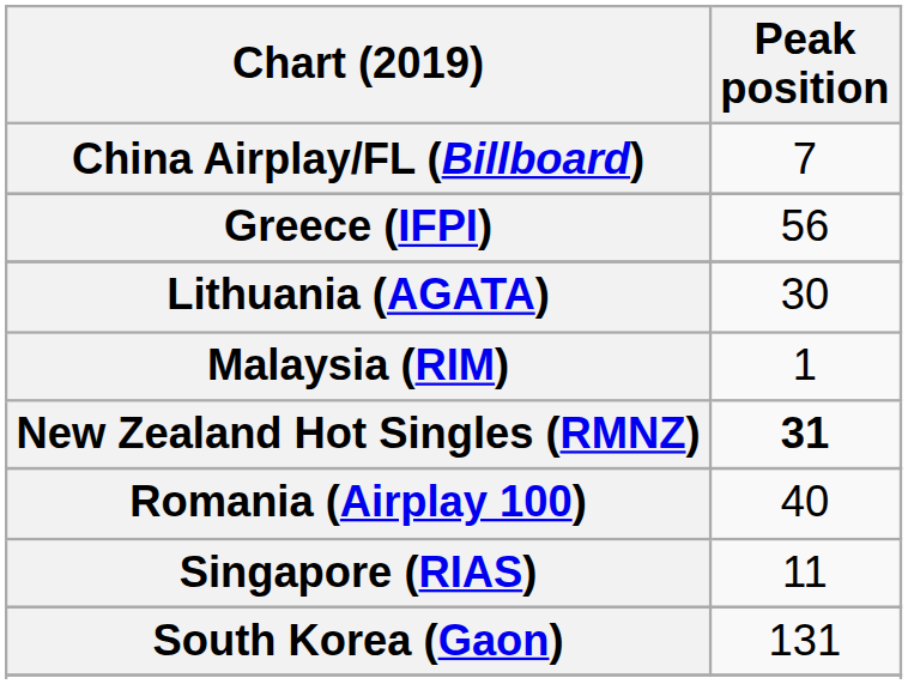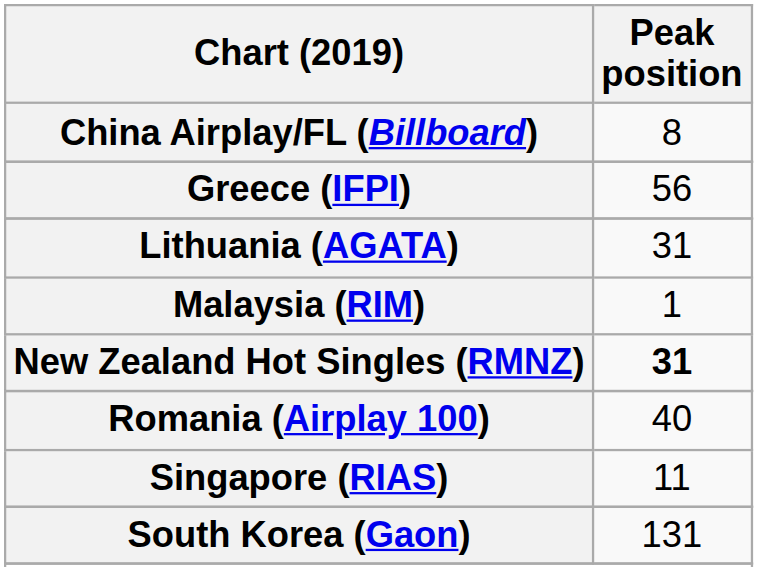 <table class="wikitable sortable plainrowheaders" style="text-align:center">
 <tr>
 <th scope="col">Chart (2019)</th>
 <th scope="col">Peak<br>position</th>
 </tr>
 <tr>
 <th scope="row">China Airplay/FL (<em><a href='#'>Billboard</a></em>)</th>
-<td>7</td>
+<td>8</td>
 </tr>
 <tr>
 </tr>
 <tr>
 </tr>
 <tr>
 </tr>
 <tr>
 <th scope="row">Greece (<a href='#'>IFPI</a>)</th>
 <td>56</td>
 </tr>
 <tr>
 </tr>
 <tr>
 </tr>
 <tr>
 </tr>
 <tr>
 </tr>
 <tr>
 <th scope="row">Lithuania (<a href='#'>AGATA</a>)</th>
-<td>30</td>
+<td>31</td>
 </tr>
 <tr>
 <th scope="row">Malaysia (<a href='#'>RIM</a>)</th>
 <td>1</td>
 </tr>
 <tr>
 <th scope="row">New Zealand Hot Singles (<a href='#'>RMNZ</a>)</th>
 <td><strong>31</strong></td>
 </tr>
 <tr>
 </tr>
 <tr>
 </tr>
 <tr>
 <th scope="row">Romania (<a href='#'>Airplay 100</a>)</th>
 <td>40</td>
 </tr>
 <tr>
 <th scope="row">Singapore (<a href='#'>RIAS</a>)</th>
 <td>11</td>
 </tr>
 <tr>
 </tr>
 <tr>
 </tr>
 <tr>
 <th scope="row">South Korea (<a href='#'>Gaon</a>)</th>
 <td>131</td>
 </tr>
 <tr>
 </tr>
 <tr>
 </tr>
 <tr>
 </tr>
 <tr>
 </tr>
 <tr>
 </tr>
 <tr>
 </tr>
 </table>
